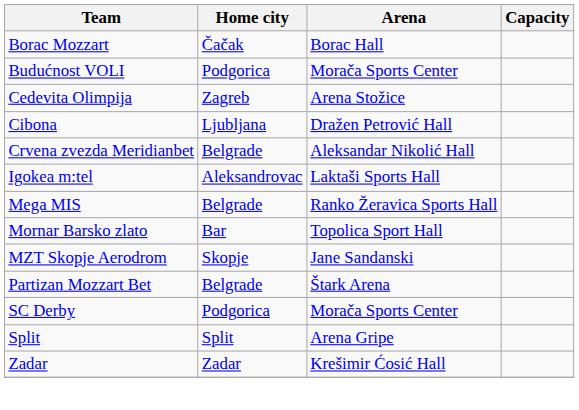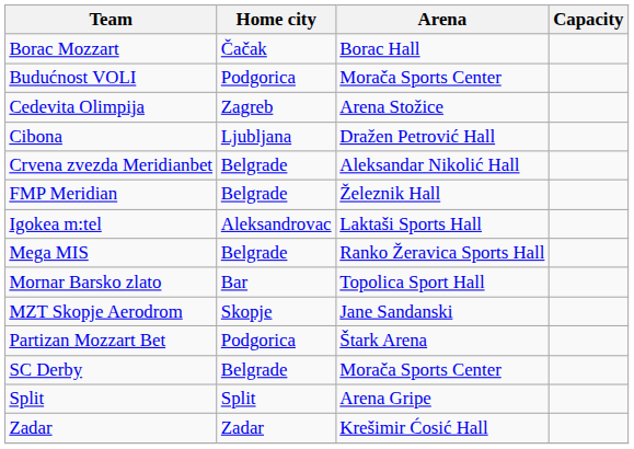 <table class="wikitable sortable">
 <tr>
 <th>Team</th>
 <th>Home city</th>
 <th>Arena</th>
 <th>Capacity</th>
 </tr>
 <tr>
 <td> <a href='#'>Borac Mozzart</a></td>
 <td><a href='#'>Čačak</a></td>
 <td><a href='#'>Borac Hall</a></td>
 <td style="text-align:center"></td>
 </tr>
 <tr>
 <td> <a href='#'>Budućnost VOLI</a></td>
 <td><a href='#'>Podgorica</a></td>
 <td><a href='#'>Morača Sports Center</a></td>
 <td style="text-align:center"></td>
 </tr>
 <tr>
 <td> <a href='#'>Cedevita Olimpija</a></td>
 <td><a href='#'>Zagreb</a></td>
 <td><a href='#'>Arena Stožice</a></td>
 <td style="text-align:center"></td>
 </tr>
 <tr>
 <td> <a href='#'>Cibona</a></td>
 <td><a href='#'>Ljubljana</a></td>
 <td><a href='#'>Dražen Petrović Hall</a></td>
 <td style="text-align:center"></td>
 </tr>
 <tr>
 <td> <a href='#'>Crvena zvezda Meridianbet</a></td>
 <td><a href='#'>Belgrade</a></td>
 <td><a href='#'>Aleksandar Nikolić Hall</a></td>
 <td style="text-align:center"></td>
 </tr>
 <tr>
+<td> <a href='#'>FMP Meridian</a></td>
+<td><a href='#'>Belgrade</a></td>
+<td><a href='#'>Železnik Hall</a></td>
+<td style="text-align:center"></td>
+</tr>
+<tr>
 <td> <a href='#'>Igokea m:tel</a></td>
 <td><a href='#'>Aleksandrovac</a></td>
 <td><a href='#'>Laktaši Sports Hall</a></td>
 <td style="text-align:center"></td>
 </tr>
 <tr>
 <td> <a href='#'>Mega MIS</a></td>
 <td><a href='#'>Belgrade</a></td>
 <td><a href='#'>Ranko Žeravica Sports Hall</a></td>
 <td style="text-align:center"></td>
 </tr>
 <tr>
 <td> <a href='#'>Mornar Barsko zlato</a></td>
 <td><a href='#'>Bar</a></td>
 <td><a href='#'>Topolica Sport Hall</a></td>
 <td style="text-align:center"></td>
 </tr>
 <tr>
 <td> <a href='#'>MZT Skopje Aerodrom</a></td>
 <td><a href='#'>Skopje</a></td>
 <td><a href='#'>Jane Sandanski</a></td>
 <td style="text-align:center"></td>
 </tr>
 <tr>
 <td> <a href='#'>Partizan Mozzart Bet</a></td>
-<td><a href='#'>Belgrade</a></td>
+<td><a href='#'>Podgorica</a></td>
 <td><a href='#'>Štark Arena</a></td>
 <td style="text-align:center"></td>
 </tr>
 <tr>
 <td> <a href='#'>SC Derby</a></td>
-<td><a href='#'>Podgorica</a></td>
+<td><a href='#'>Belgrade</a></td>
 <td><a href='#'>Morača Sports Center</a></td>
 <td style="text-align:center"></td>
 </tr>
 <tr>
 <td> <a href='#'>Split</a></td>
 <td><a href='#'>Split</a></td>
 <td><a href='#'>Arena Gripe</a></td>
 <td style="text-align:center"></td>
 </tr>
 <tr>
 <td> <a href='#'>Zadar</a></td>
 <td><a href='#'>Zadar</a></td>
 <td><a href='#'>Krešimir Ćosić Hall</a></td>
 <td style="text-align:center"></td>
 </tr>
 <tr>
 </tr>
 </table>
